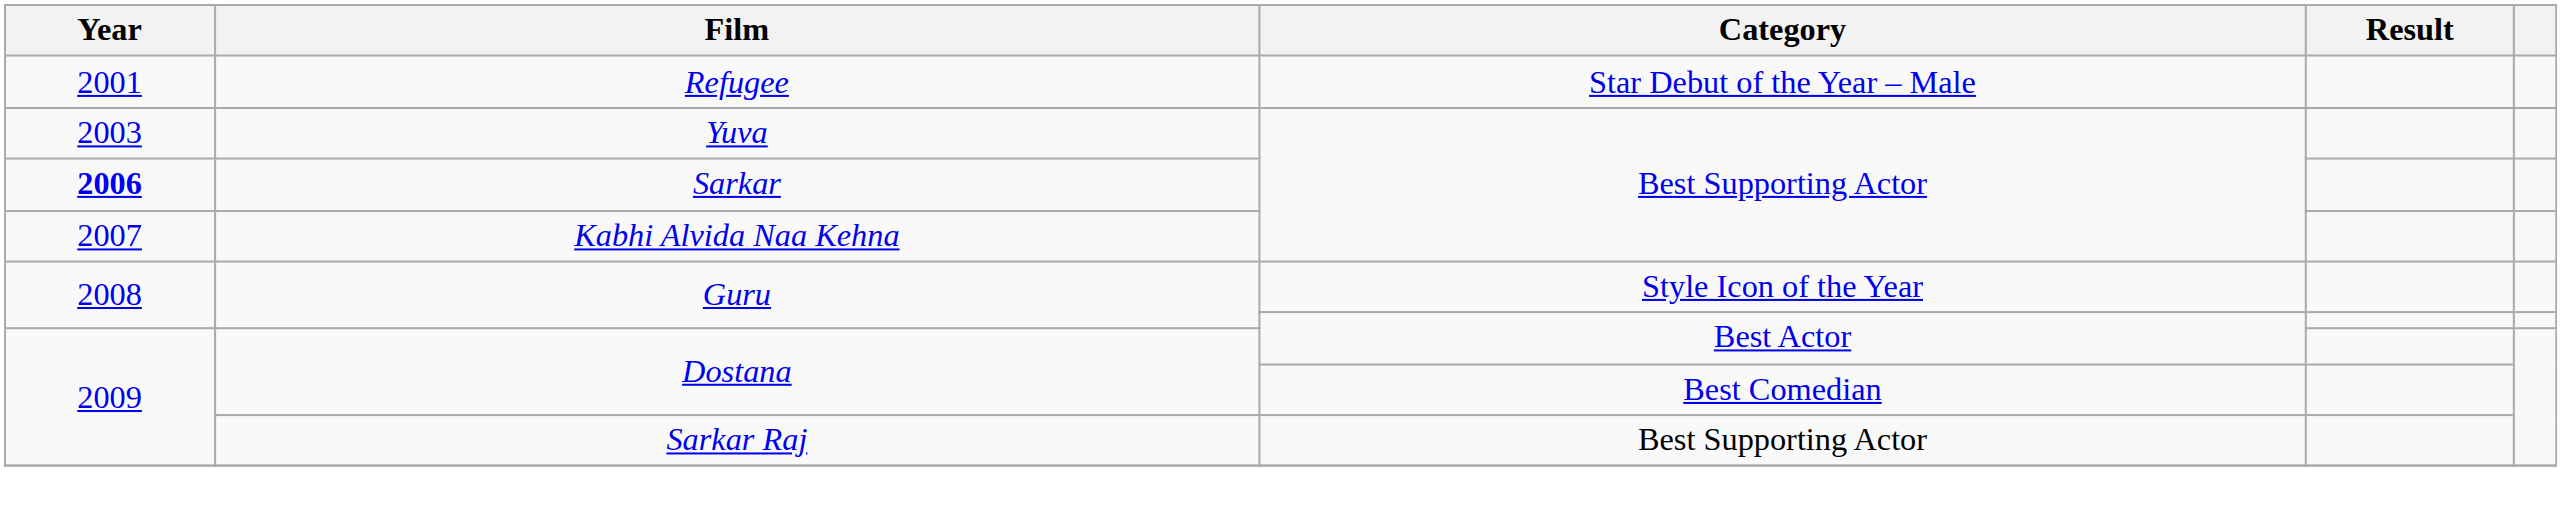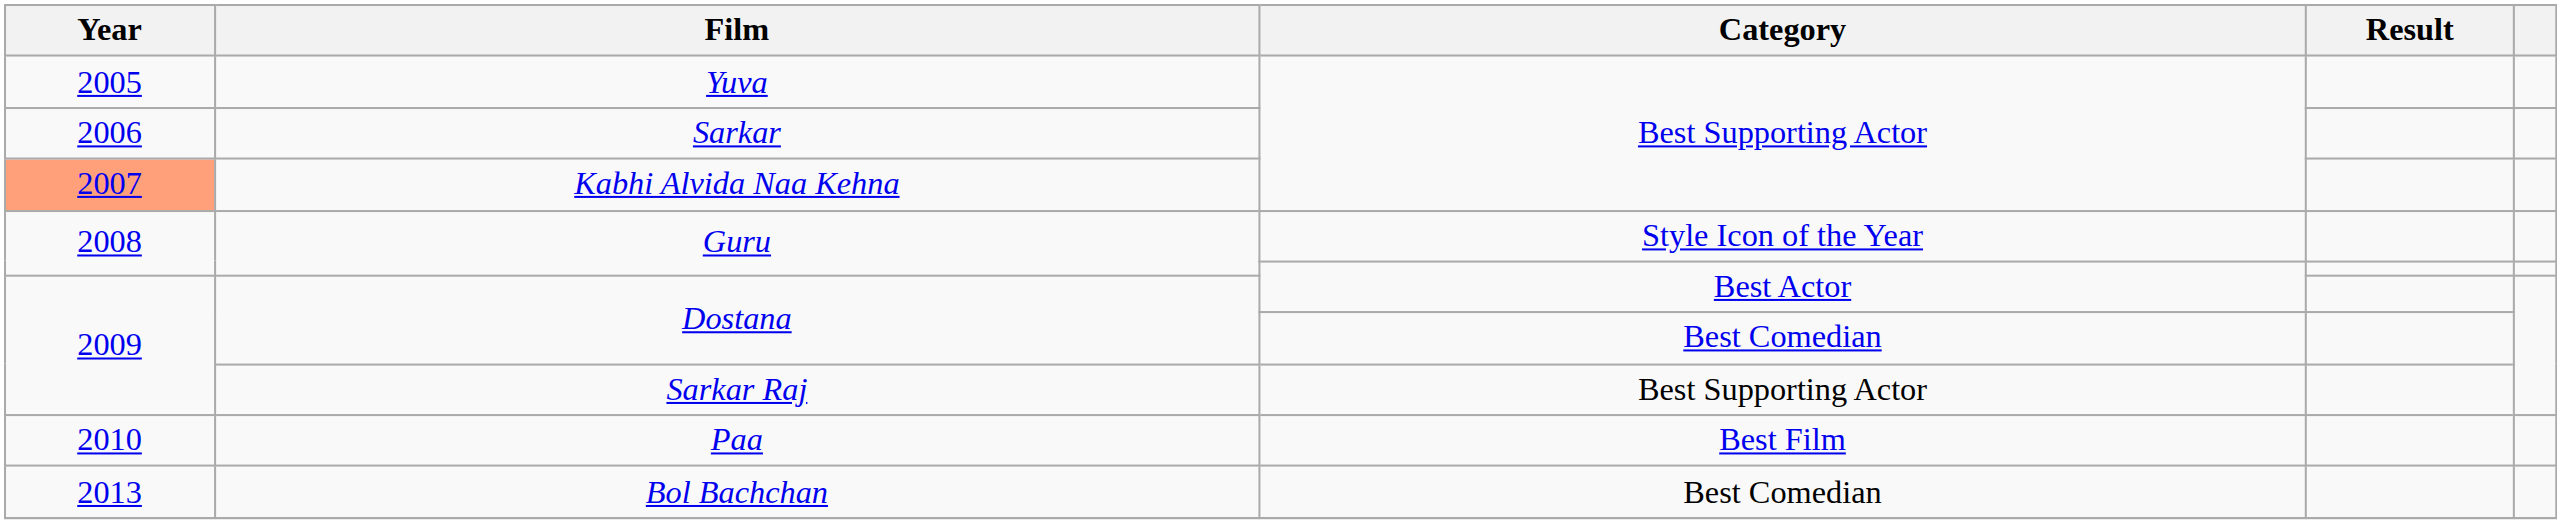 <table class="wikitable sortable" style="width:100%;">
 <tr>
 <th style="width:5%;">Year</th>
 <th style="width:25%;">Film</th>
 <th style="width:25%;">Category</th>
 <th style="width:5%;">Result</th>
 <th style="width:1%;" class="unsortable"></th>
 </tr>
 <tr>
-<td style="text-align:center;"><a href='#'>2001</a></td>
-<td style="text-align:center;"><em><a href='#'>Refugee</a></em></td>
-<td style="text-align:center;"><a href='#'>Star Debut of the Year – Male</a></td>
-<td></td>
-<td style="text-align:center;"></td>
-</tr>
-<tr>
-<td style="text-align:center;"><a href='#'>2003</a></td>
+<td style="text-align:center;"><a href='#'>2005</a></td>
 <td style="text-align:center;"><em><a href='#'>Yuva</a></em></td>
 <td rowspan="3" style="text-align:center;"><a href='#'>Best Supporting Actor</a></td>
 <td></td>
 <td style="text-align:center;"></td>
 </tr>
 <tr>
-<td style="text-align:center;"><strong><a href='#'>2006</a></strong></td>
+<td style="text-align:center;"><a href='#'>2006</a></td>
 <td style="text-align:center;"><em><a href='#'>Sarkar</a></em></td>
 <td></td>
 <td style="text-align:center;"></td>
 </tr>
 <tr>
-<td style="text-align:center;"><a href='#'>2007</a></td>
+<td style="background: lightsalmon; text-align:center;"><a href='#'>2007</a></td>
 <td style="text-align:center;"><em><a href='#'>Kabhi Alvida Naa Kehna</a></em></td>
 <td></td>
 <td style="text-align:center;"></td>
 </tr>
 <tr>
 <td style="text-align:center;" rowspan="2"><a href='#'>2008</a></td>
 <td style="text-align:center;" rowspan="2"><em><a href='#'>Guru</a></em></td>
 <td style="text-align:center;"><a href='#'>Style Icon of the Year</a></td>
 <td></td>
 <td style="text-align:center;"></td>
 </tr>
 <tr>
 <td rowspan="2" style="text-align:center;"><a href='#'>Best Actor</a></td>
 <td></td>
 <td style="text-align:center;"></td>
 </tr>
 <tr>
 <td style="text-align:center;" rowspan="3"><a href='#'>2009</a></td>
 <td style="text-align:center;" rowspan="2"><em><a href='#'>Dostana</a></em></td>
 <td></td>
 <td style="text-align:center;" rowspan="3"><br></td>
 </tr>
 <tr>
 <td style="text-align:center;"><a href='#'>Best Comedian</a></td>
 <td></td>
 </tr>
 <tr>
 <td style="text-align:center;"><em><a href='#'>Sarkar Raj</a></em></td>
 <td style="text-align:center;">Best Supporting Actor</td>
 <td></td>
 </tr>
 <tr>
+<td style="text-align:center;"><a href='#'>2010</a></td>
+<td style="text-align:center;"><em><a href='#'>Paa</a></em></td>
+<td style="text-align:center;"><a href='#'>Best Film</a></td>
+<td></td>
+<td style="text-align:center;"></td>
+</tr>
+<tr>
+<td style="text-align:center;"><a href='#'>2013</a></td>
+<td style="text-align:center;"><em><a href='#'>Bol Bachchan</a></em></td>
+<td style="text-align:center;">Best Comedian</td>
+<td></td>
+<td style="text-align:center;"></td>
+</tr>
+<tr>
 </tr>
 </table>
